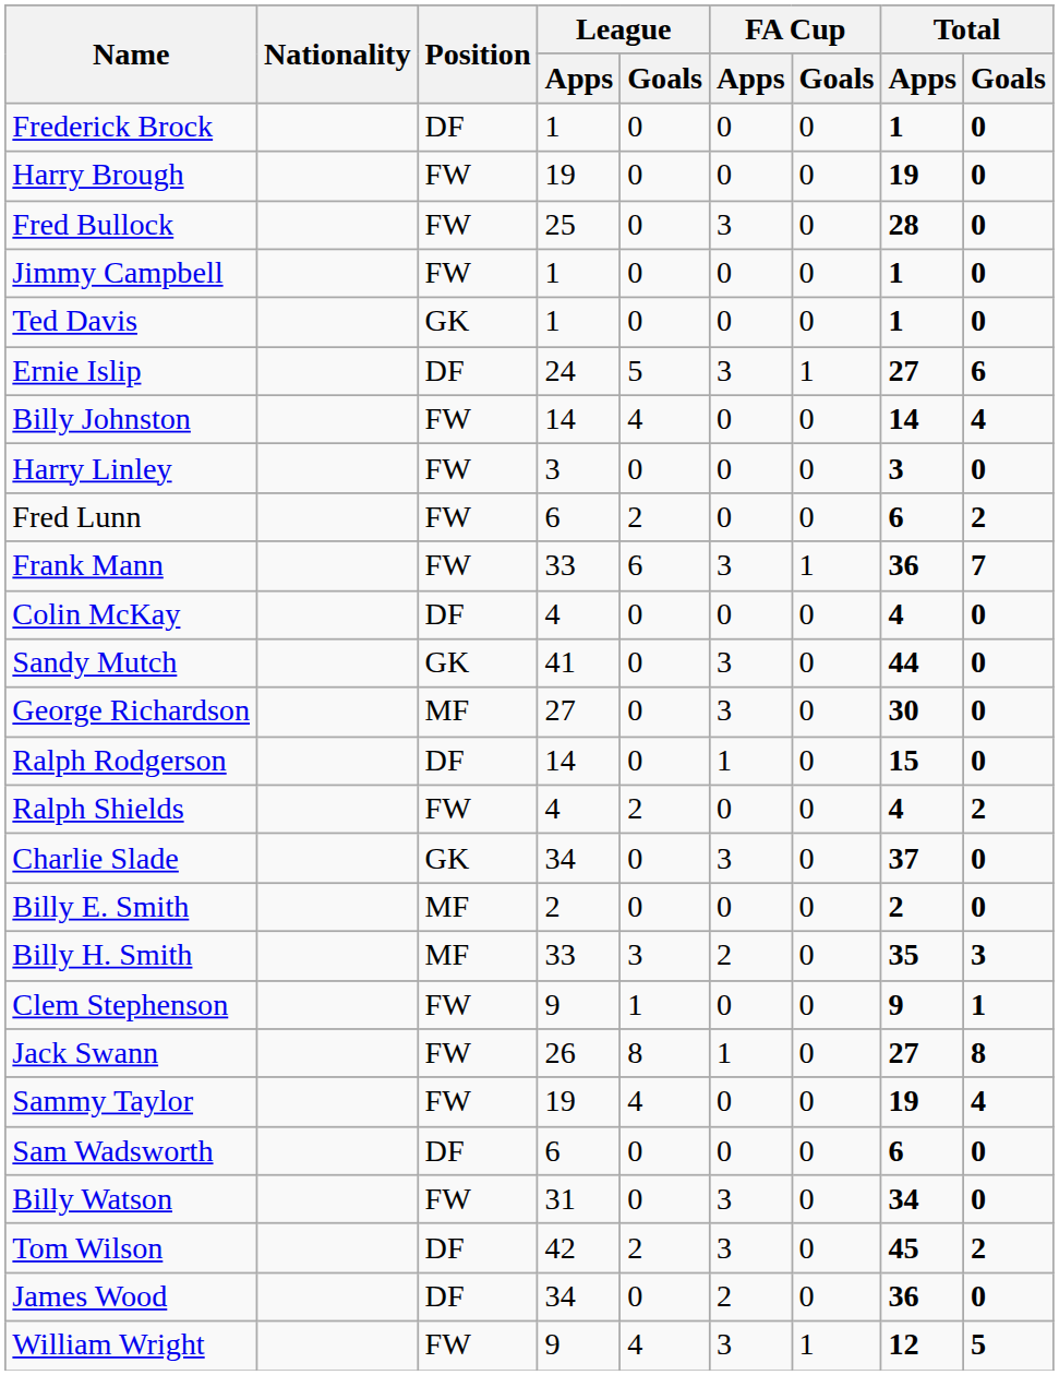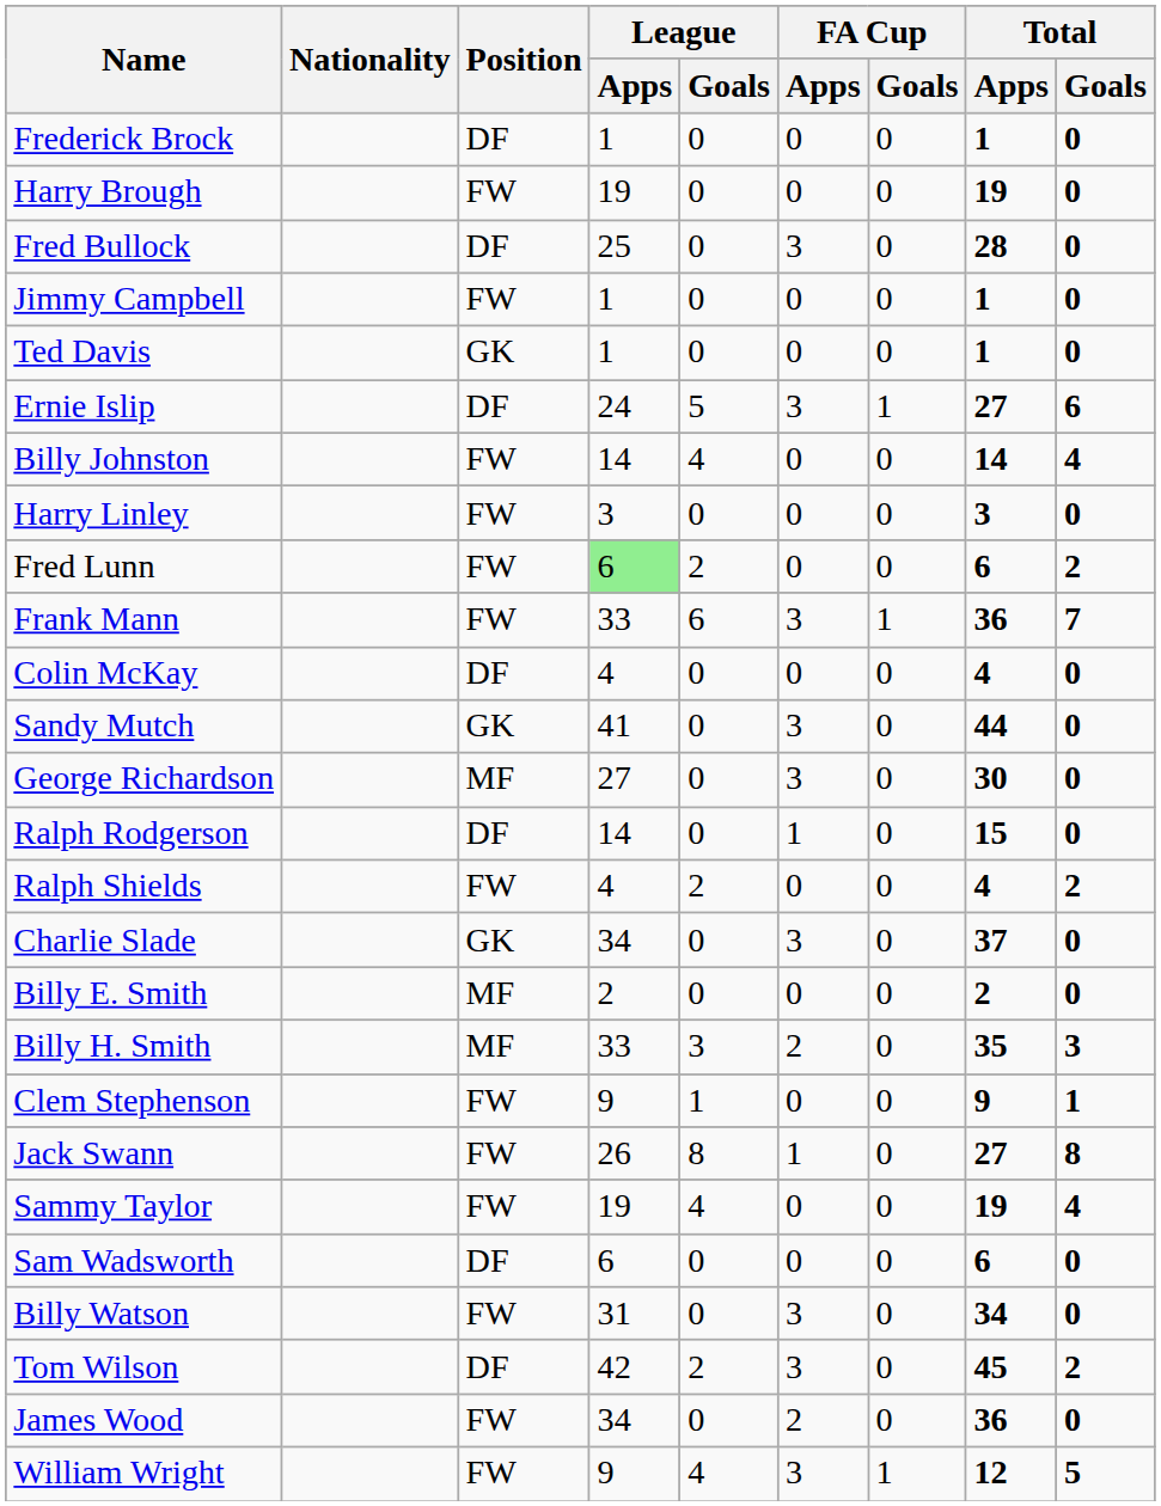 <table class="wikitable sortable">
 <tr>
 <th scope=col rowspan=2>Name</th>
 <th scope=col rowspan=2>Nationality</th>
 <th scope=col rowspan=2>Position</th>
 <th colspan=2>League</th>
 <th colspan=2>FA Cup</th>
 <th colspan=2>Total</th>
 </tr>
 <tr>
 <th>Apps</th>
 <th>Goals</th>
 <th>Apps</th>
 <th>Goals</th>
 <th>Apps</th>
 <th>Goals</th>
 </tr>
 <tr>
 <td><a href='#'>Frederick Brock</a></td>
 <td></td>
 <td>DF</td>
 <td>1</td>
 <td>0</td>
 <td>0</td>
 <td>0</td>
 <td><strong>1</strong></td>
 <td><strong>0</strong></td>
 </tr>
 <tr>
 <td><a href='#'>Harry Brough</a></td>
 <td></td>
 <td>FW</td>
 <td>19</td>
 <td>0</td>
 <td>0</td>
 <td>0</td>
 <td><strong>19</strong></td>
 <td><strong>0</strong></td>
 </tr>
 <tr>
 <td><a href='#'>Fred Bullock</a></td>
 <td></td>
-<td>FW</td>
+<td>DF</td>
 <td>25</td>
 <td>0</td>
 <td>3</td>
 <td>0</td>
 <td><strong>28</strong></td>
 <td><strong>0</strong></td>
 </tr>
 <tr>
 <td><a href='#'>Jimmy Campbell</a></td>
 <td></td>
 <td>FW</td>
 <td>1</td>
 <td>0</td>
 <td>0</td>
 <td>0</td>
 <td><strong>1</strong></td>
 <td><strong>0</strong></td>
 </tr>
 <tr>
 <td><a href='#'>Ted Davis</a></td>
 <td></td>
 <td>GK</td>
 <td>1</td>
 <td>0</td>
 <td>0</td>
 <td>0</td>
 <td><strong>1</strong></td>
 <td><strong>0</strong></td>
 </tr>
 <tr>
 <td><a href='#'>Ernie Islip</a></td>
 <td></td>
 <td>DF</td>
 <td>24</td>
 <td>5</td>
 <td>3</td>
 <td>1</td>
 <td><strong>27</strong></td>
 <td><strong>6</strong></td>
 </tr>
 <tr>
 <td><a href='#'>Billy Johnston</a></td>
 <td></td>
 <td>FW</td>
 <td>14</td>
 <td>4</td>
 <td>0</td>
 <td>0</td>
 <td><strong>14</strong></td>
 <td><strong>4</strong></td>
 </tr>
 <tr>
 <td><a href='#'>Harry Linley</a></td>
 <td></td>
 <td>FW</td>
 <td>3</td>
 <td>0</td>
 <td>0</td>
 <td>0</td>
 <td><strong>3</strong></td>
 <td><strong>0</strong></td>
 </tr>
 <tr>
 <td>Fred Lunn</td>
 <td></td>
 <td>FW</td>
-<td>6</td>
+<td style="background: lightgreen;">6</td>
 <td>2</td>
 <td>0</td>
 <td>0</td>
 <td><strong>6</strong></td>
 <td><strong>2</strong></td>
 </tr>
 <tr>
 <td><a href='#'>Frank Mann</a></td>
 <td></td>
 <td>FW</td>
 <td>33</td>
 <td>6</td>
 <td>3</td>
 <td>1</td>
 <td><strong>36</strong></td>
 <td><strong>7</strong></td>
 </tr>
 <tr>
 <td><a href='#'>Colin McKay</a></td>
 <td></td>
 <td>DF</td>
 <td>4</td>
 <td>0</td>
 <td>0</td>
 <td>0</td>
 <td><strong>4</strong></td>
 <td><strong>0</strong></td>
 </tr>
 <tr>
 <td><a href='#'>Sandy Mutch</a></td>
 <td></td>
 <td>GK</td>
 <td>41</td>
 <td>0</td>
 <td>3</td>
 <td>0</td>
 <td><strong>44</strong></td>
 <td><strong>0</strong></td>
 </tr>
 <tr>
 <td><a href='#'>George Richardson</a></td>
 <td></td>
 <td>MF</td>
 <td>27</td>
 <td>0</td>
 <td>3</td>
 <td>0</td>
 <td><strong>30</strong></td>
 <td><strong>0</strong></td>
 </tr>
 <tr>
 <td><a href='#'>Ralph Rodgerson</a></td>
 <td></td>
 <td>DF</td>
 <td>14</td>
 <td>0</td>
 <td>1</td>
 <td>0</td>
 <td><strong>15</strong></td>
 <td><strong>0</strong></td>
 </tr>
 <tr>
 <td><a href='#'>Ralph Shields</a></td>
 <td></td>
 <td>FW</td>
 <td>4</td>
 <td>2</td>
 <td>0</td>
 <td>0</td>
 <td><strong>4</strong></td>
 <td><strong>2</strong></td>
 </tr>
 <tr>
 <td><a href='#'>Charlie Slade</a></td>
 <td></td>
 <td>GK</td>
 <td>34</td>
 <td>0</td>
 <td>3</td>
 <td>0</td>
 <td><strong>37</strong></td>
 <td><strong>0</strong></td>
 </tr>
 <tr>
 <td><a href='#'>Billy E. Smith</a></td>
 <td></td>
 <td>MF</td>
 <td>2</td>
 <td>0</td>
 <td>0</td>
 <td>0</td>
 <td><strong>2</strong></td>
 <td><strong>0</strong></td>
 </tr>
 <tr>
 <td><a href='#'>Billy H. Smith</a></td>
 <td></td>
 <td>MF</td>
 <td>33</td>
 <td>3</td>
 <td>2</td>
 <td>0</td>
 <td><strong>35</strong></td>
 <td><strong>3</strong></td>
 </tr>
 <tr>
 <td><a href='#'>Clem Stephenson</a></td>
 <td></td>
 <td>FW</td>
 <td>9</td>
 <td>1</td>
 <td>0</td>
 <td>0</td>
 <td><strong>9</strong></td>
 <td><strong>1</strong></td>
 </tr>
 <tr>
 <td><a href='#'>Jack Swann</a></td>
 <td></td>
 <td>FW</td>
 <td>26</td>
 <td>8</td>
 <td>1</td>
 <td>0</td>
 <td><strong>27</strong></td>
 <td><strong>8</strong></td>
 </tr>
 <tr>
 <td><a href='#'>Sammy Taylor</a></td>
 <td></td>
 <td>FW</td>
 <td>19</td>
 <td>4</td>
 <td>0</td>
 <td>0</td>
 <td><strong>19</strong></td>
 <td><strong>4</strong></td>
 </tr>
 <tr>
 <td><a href='#'>Sam Wadsworth</a></td>
 <td></td>
 <td>DF</td>
 <td>6</td>
 <td>0</td>
 <td>0</td>
 <td>0</td>
 <td><strong>6</strong></td>
 <td><strong>0</strong></td>
 </tr>
 <tr>
 <td><a href='#'>Billy Watson</a></td>
 <td></td>
 <td>FW</td>
 <td>31</td>
 <td>0</td>
 <td>3</td>
 <td>0</td>
 <td><strong>34</strong></td>
 <td><strong>0</strong></td>
 </tr>
 <tr>
 <td><a href='#'>Tom Wilson</a></td>
 <td></td>
 <td>DF</td>
 <td>42</td>
 <td>2</td>
 <td>3</td>
 <td>0</td>
 <td><strong>45</strong></td>
 <td><strong>2</strong></td>
 </tr>
 <tr>
 <td><a href='#'>James Wood</a></td>
 <td></td>
-<td>DF</td>
+<td>FW</td>
 <td>34</td>
 <td>0</td>
 <td>2</td>
 <td>0</td>
 <td><strong>36</strong></td>
 <td><strong>0</strong></td>
 </tr>
 <tr>
 <td><a href='#'>William Wright</a></td>
 <td></td>
 <td>FW</td>
 <td>9</td>
 <td>4</td>
 <td>3</td>
 <td>1</td>
 <td><strong>12</strong></td>
 <td><strong>5</strong></td>
 </tr>
 </table>
